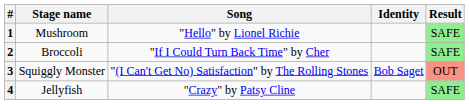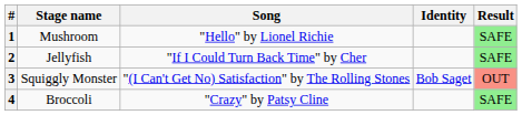 <table class="wikitable plainrowheaders" style="text-align: center;">
 <tr>
 <th>#</th>
 <th>Stage name</th>
 <th>Song</th>
 <th>Identity</th>
 <th colspan=2>Result</th>
 </tr>
 <tr>
 <th>1</th>
 <td>Mushroom</td>
 <td>"<a href='#'>Hello</a>" by <a href='#'>Lionel Richie</a></td>
 <td></td>
 <td bgcolor=lightgreen>SAFE</td>
 </tr>
 <tr>
 <th>2</th>
-<td>Broccoli</td>
+<td>Jellyfish</td>
 <td>"<a href='#'>If I Could Turn Back Time</a>" by <a href='#'>Cher</a></td>
 <td></td>
 <td bgcolor=lightgreen>SAFE</td>
 </tr>
 <tr>
 <th>3</th>
 <td>Squiggly Monster</td>
 <td>"<a href='#'>(I Can't Get No) Satisfaction</a>" by <a href='#'>The Rolling Stones</a></td>
 <td><a href='#'>Bob Saget</a></td>
 <td bgcolor=#F99185>OUT</td>
 </tr>
 <tr>
 <th>4</th>
-<td>Jellyfish</td>
+<td>Broccoli</td>
 <td>"<a href='#'>Crazy</a>" by <a href='#'>Patsy Cline</a></td>
 <td></td>
 <td bgcolor=lightgreen>SAFE</td>
 </tr>
 </table>
